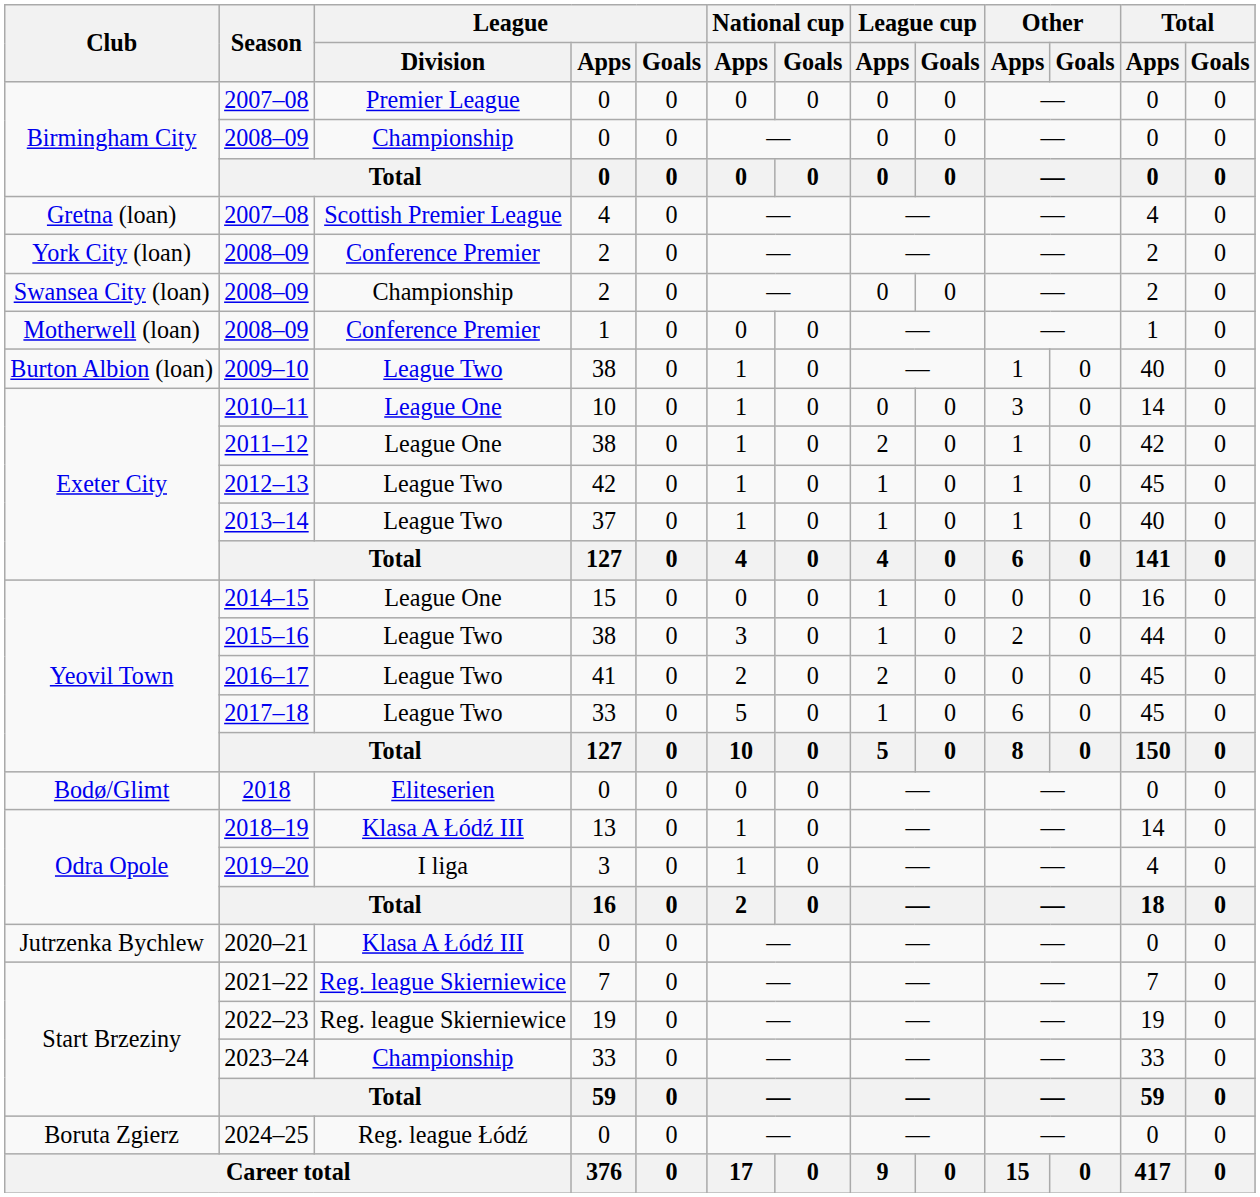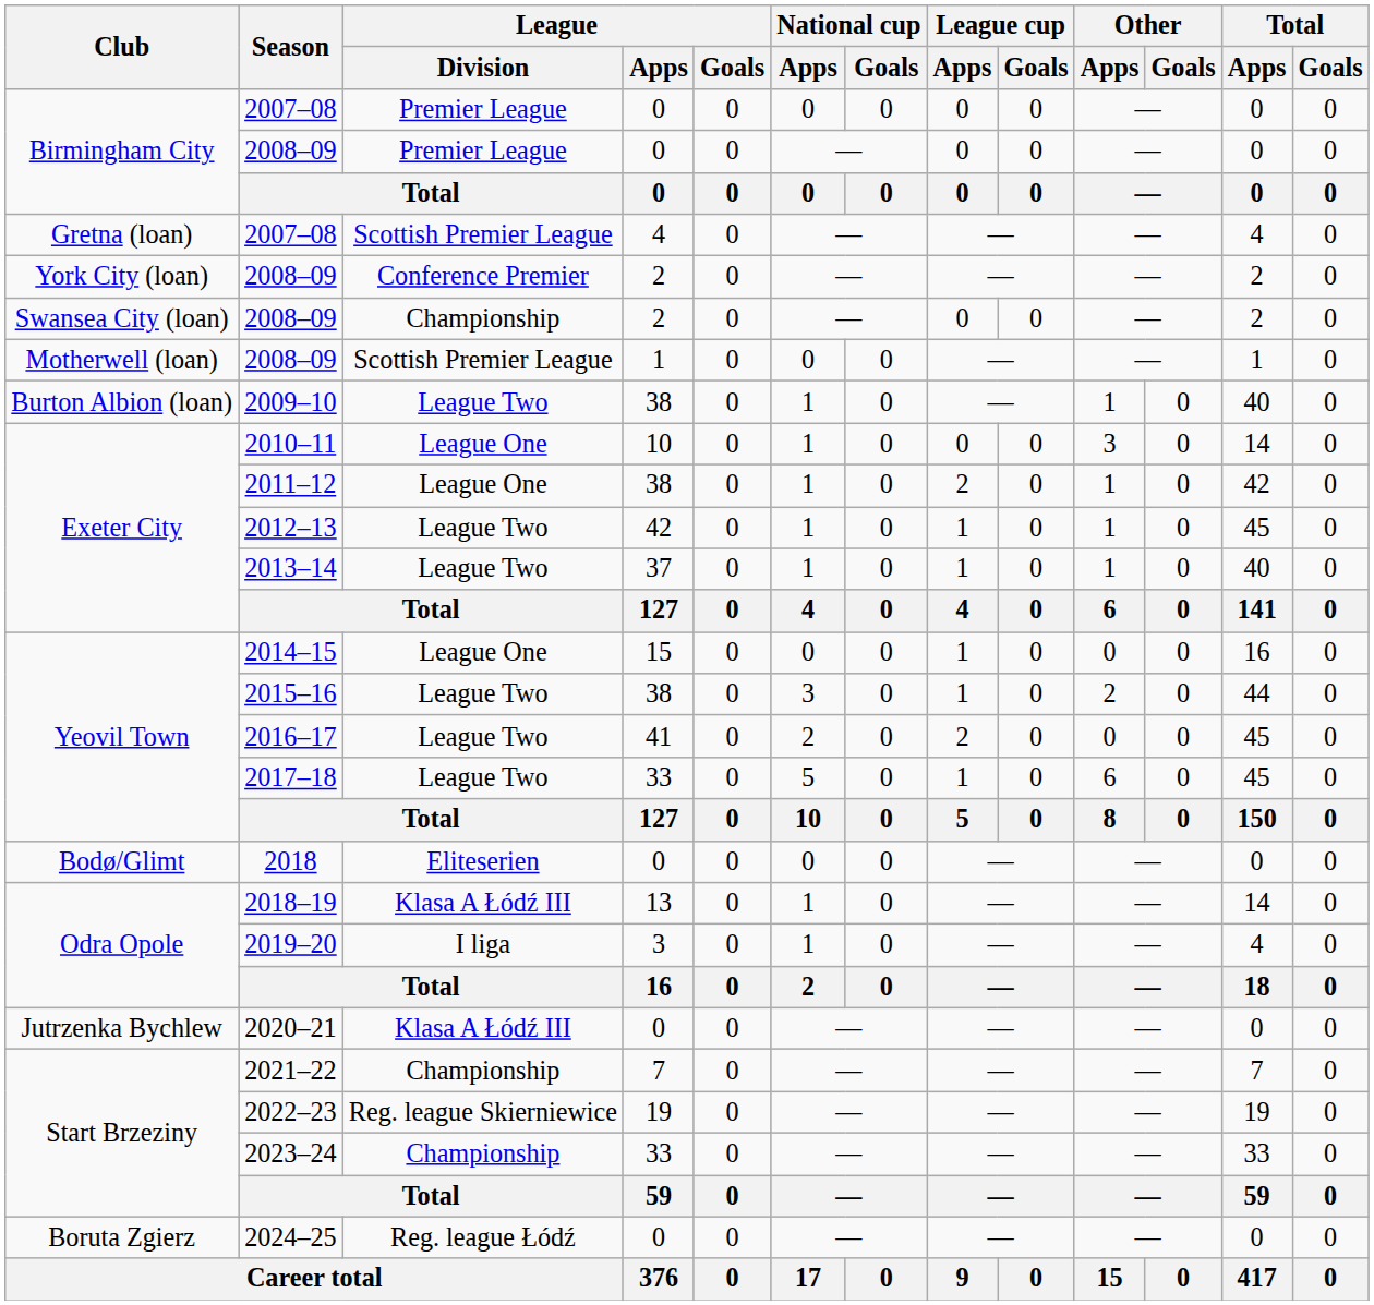 <table class=wikitable style="text-align: center">
 <tr>
 <th rowspan=2>Club</th>
 <th rowspan=2>Season</th>
 <th colspan=3>League</th>
 <th colspan=2>National cup</th>
 <th colspan=2>League cup</th>
 <th colspan=2>Other</th>
 <th colspan=2>Total</th>
 </tr>
 <tr>
 <th>Division</th>
 <th>Apps</th>
 <th>Goals</th>
 <th>Apps</th>
 <th>Goals</th>
 <th>Apps</th>
 <th>Goals</th>
 <th>Apps</th>
 <th>Goals</th>
 <th>Apps</th>
 <th>Goals</th>
 </tr>
 <tr>
 <td rowspan=3><a href='#'>Birmingham City</a></td>
 <td><a href='#'>2007–08</a></td>
 <td><a href='#'>Premier League</a></td>
 <td>0</td>
 <td>0</td>
 <td>0</td>
 <td>0</td>
 <td>0</td>
 <td>0</td>
 <td colspan=2>—</td>
 <td>0</td>
 <td>0</td>
 </tr>
 <tr>
 <td><a href='#'>2008–09</a></td>
-<td><a href='#'>Championship</a></td>
+<td><a href='#'>Premier League</a></td>
 <td>0</td>
 <td>0</td>
 <td colspan=2>—</td>
 <td>0</td>
 <td>0</td>
 <td colspan=2>—</td>
 <td>0</td>
 <td>0</td>
 </tr>
 <tr>
 <th colspan=2>Total</th>
 <th>0</th>
 <th>0</th>
 <th>0</th>
 <th>0</th>
 <th>0</th>
 <th>0</th>
 <th colspan=2>—</th>
 <th>0</th>
 <th>0</th>
 </tr>
 <tr>
 <td><a href='#'>Gretna</a> (loan)</td>
 <td><a href='#'>2007–08</a></td>
 <td><a href='#'>Scottish Premier League</a></td>
 <td>4</td>
 <td>0</td>
 <td colspan=2>—</td>
 <td colspan=2>—</td>
 <td colspan=2>—</td>
 <td>4</td>
 <td>0</td>
 </tr>
 <tr>
 <td><a href='#'>York City</a> (loan)</td>
 <td><a href='#'>2008–09</a></td>
 <td><a href='#'>Conference Premier</a></td>
 <td>2</td>
 <td>0</td>
 <td colspan=2>—</td>
 <td colspan=2>—</td>
 <td colspan=2>—</td>
 <td>2</td>
 <td>0</td>
 </tr>
 <tr>
 <td><a href='#'>Swansea City</a> (loan)</td>
 <td><a href='#'>2008–09</a></td>
 <td>Championship</td>
 <td>2</td>
 <td>0</td>
 <td colspan=2>—</td>
 <td>0</td>
 <td>0</td>
 <td colspan=2>—</td>
 <td>2</td>
 <td>0</td>
 </tr>
 <tr>
 <td><a href='#'>Motherwell</a> (loan)</td>
 <td><a href='#'>2008–09</a></td>
-<td><a href='#'>Conference Premier</a></td>
+<td>Scottish Premier League</td>
 <td>1</td>
 <td>0</td>
 <td>0</td>
 <td>0</td>
 <td colspan=2>—</td>
 <td colspan=2>—</td>
 <td>1</td>
 <td>0</td>
 </tr>
 <tr>
 <td><a href='#'>Burton Albion</a> (loan)</td>
 <td><a href='#'>2009–10</a></td>
 <td><a href='#'>League Two</a></td>
 <td>38</td>
 <td>0</td>
 <td>1</td>
 <td>0</td>
 <td colspan=2>—</td>
 <td>1</td>
 <td>0</td>
 <td>40</td>
 <td>0</td>
 </tr>
 <tr>
 <td rowspan=5><a href='#'>Exeter City</a></td>
 <td><a href='#'>2010–11</a></td>
 <td><a href='#'>League One</a></td>
 <td>10</td>
 <td>0</td>
 <td>1</td>
 <td>0</td>
 <td>0</td>
 <td>0</td>
 <td>3</td>
 <td>0</td>
 <td>14</td>
 <td>0</td>
 </tr>
 <tr>
 <td><a href='#'>2011–12</a></td>
 <td>League One</td>
 <td>38</td>
 <td>0</td>
 <td>1</td>
 <td>0</td>
 <td>2</td>
 <td>0</td>
 <td>1</td>
 <td>0</td>
 <td>42</td>
 <td>0</td>
 </tr>
 <tr>
 <td><a href='#'>2012–13</a></td>
 <td>League Two</td>
 <td>42</td>
 <td>0</td>
 <td>1</td>
 <td>0</td>
 <td>1</td>
 <td>0</td>
 <td>1</td>
 <td>0</td>
 <td>45</td>
 <td>0</td>
 </tr>
 <tr>
 <td><a href='#'>2013–14</a></td>
 <td>League Two</td>
 <td>37</td>
 <td>0</td>
 <td>1</td>
 <td>0</td>
 <td>1</td>
 <td>0</td>
 <td>1</td>
 <td>0</td>
 <td>40</td>
 <td>0</td>
 </tr>
 <tr>
 <th colspan=2>Total</th>
 <th>127</th>
 <th>0</th>
 <th>4</th>
 <th>0</th>
 <th>4</th>
 <th>0</th>
 <th>6</th>
 <th>0</th>
 <th>141</th>
 <th>0</th>
 </tr>
 <tr>
 <td rowspan=5><a href='#'>Yeovil Town</a></td>
 <td><a href='#'>2014–15</a></td>
 <td>League One</td>
 <td>15</td>
 <td>0</td>
 <td>0</td>
 <td>0</td>
 <td>1</td>
 <td>0</td>
 <td>0</td>
 <td>0</td>
 <td>16</td>
 <td>0</td>
 </tr>
 <tr>
 <td><a href='#'>2015–16</a></td>
 <td>League Two</td>
 <td>38</td>
 <td>0</td>
 <td>3</td>
 <td>0</td>
 <td>1</td>
 <td>0</td>
 <td>2</td>
 <td>0</td>
 <td>44</td>
 <td>0</td>
 </tr>
 <tr>
 <td><a href='#'>2016–17</a></td>
 <td>League Two</td>
 <td>41</td>
 <td>0</td>
 <td>2</td>
 <td>0</td>
 <td>2</td>
 <td>0</td>
 <td>0</td>
 <td>0</td>
 <td>45</td>
 <td>0</td>
 </tr>
 <tr>
 <td><a href='#'>2017–18</a></td>
 <td>League Two</td>
 <td>33</td>
 <td>0</td>
 <td>5</td>
 <td>0</td>
 <td>1</td>
 <td>0</td>
 <td>6</td>
 <td>0</td>
 <td>45</td>
 <td>0</td>
 </tr>
 <tr>
 <th colspan=2>Total</th>
 <th>127</th>
 <th>0</th>
 <th>10</th>
 <th>0</th>
 <th>5</th>
 <th>0</th>
 <th>8</th>
 <th>0</th>
 <th>150</th>
 <th>0</th>
 </tr>
 <tr>
 <td><a href='#'>Bodø/Glimt</a></td>
 <td><a href='#'>2018</a></td>
 <td><a href='#'>Eliteserien</a></td>
 <td>0</td>
 <td>0</td>
 <td>0</td>
 <td>0</td>
 <td colspan=2>—</td>
 <td colspan=2>—</td>
 <td>0</td>
 <td>0</td>
 </tr>
 <tr>
 <td rowspan=3><a href='#'>Odra Opole</a></td>
 <td><a href='#'>2018–19</a></td>
 <td><a href='#'>Klasa A Łódź III</a></td>
 <td>13</td>
 <td>0</td>
 <td>1</td>
 <td>0</td>
 <td colspan=2>—</td>
 <td colspan=2>—</td>
 <td>14</td>
 <td>0</td>
 </tr>
 <tr>
 <td><a href='#'>2019–20</a></td>
 <td>I liga</td>
 <td>3</td>
 <td>0</td>
 <td>1</td>
 <td>0</td>
 <td colspan=2>—</td>
 <td colspan=2>—</td>
 <td>4</td>
 <td>0</td>
 </tr>
 <tr>
 <th colspan=2>Total</th>
 <th>16</th>
 <th>0</th>
 <th>2</th>
 <th>0</th>
 <th colspan=2>—</th>
 <th colspan=2>—</th>
 <th>18</th>
 <th>0</th>
 </tr>
 <tr>
 <td>Jutrzenka Bychlew</td>
 <td>2020–21</td>
 <td><a href='#'>Klasa A Łódź III</a></td>
 <td>0</td>
 <td>0</td>
 <td colspan=2>—</td>
 <td colspan=2>—</td>
 <td colspan=2>—</td>
 <td>0</td>
 <td>0</td>
 </tr>
 <tr>
 <td rowspan=4>Start Brzeziny</td>
 <td>2021–22</td>
-<td><a href='#'>Reg. league Skierniewice</a></td>
+<td>Championship</td>
 <td>7</td>
 <td>0</td>
 <td colspan=2>—</td>
 <td colspan=2>—</td>
 <td colspan=2>—</td>
 <td>7</td>
 <td>0</td>
 </tr>
 <tr>
 <td>2022–23</td>
 <td>Reg. league Skierniewice</td>
 <td>19</td>
 <td>0</td>
 <td colspan=2>—</td>
 <td colspan=2>—</td>
 <td colspan=2>—</td>
 <td>19</td>
 <td>0</td>
 </tr>
 <tr>
 <td>2023–24</td>
 <td><a href='#'>Championship</a></td>
 <td>33</td>
 <td>0</td>
 <td colspan=2>—</td>
 <td colspan=2>—</td>
 <td colspan=2>—</td>
 <td>33</td>
 <td>0</td>
 </tr>
 <tr>
 <th colspan=2>Total</th>
 <th>59</th>
 <th>0</th>
 <th colspan=2>—</th>
 <th colspan=2>—</th>
 <th colspan=2>—</th>
 <th>59</th>
 <th>0</th>
 </tr>
 <tr>
 <td>Boruta Zgierz</td>
 <td>2024–25</td>
 <td>Reg. league Łódź</td>
 <td>0</td>
 <td>0</td>
 <td colspan=2>—</td>
 <td colspan=2>—</td>
 <td colspan=2>—</td>
 <td>0</td>
 <td>0</td>
 </tr>
 <tr>
 <th colspan=3>Career total</th>
 <th>376</th>
 <th>0</th>
 <th>17</th>
 <th>0</th>
 <th>9</th>
 <th>0</th>
 <th>15</th>
 <th>0</th>
 <th>417</th>
 <th>0</th>
 </tr>
 </table>
